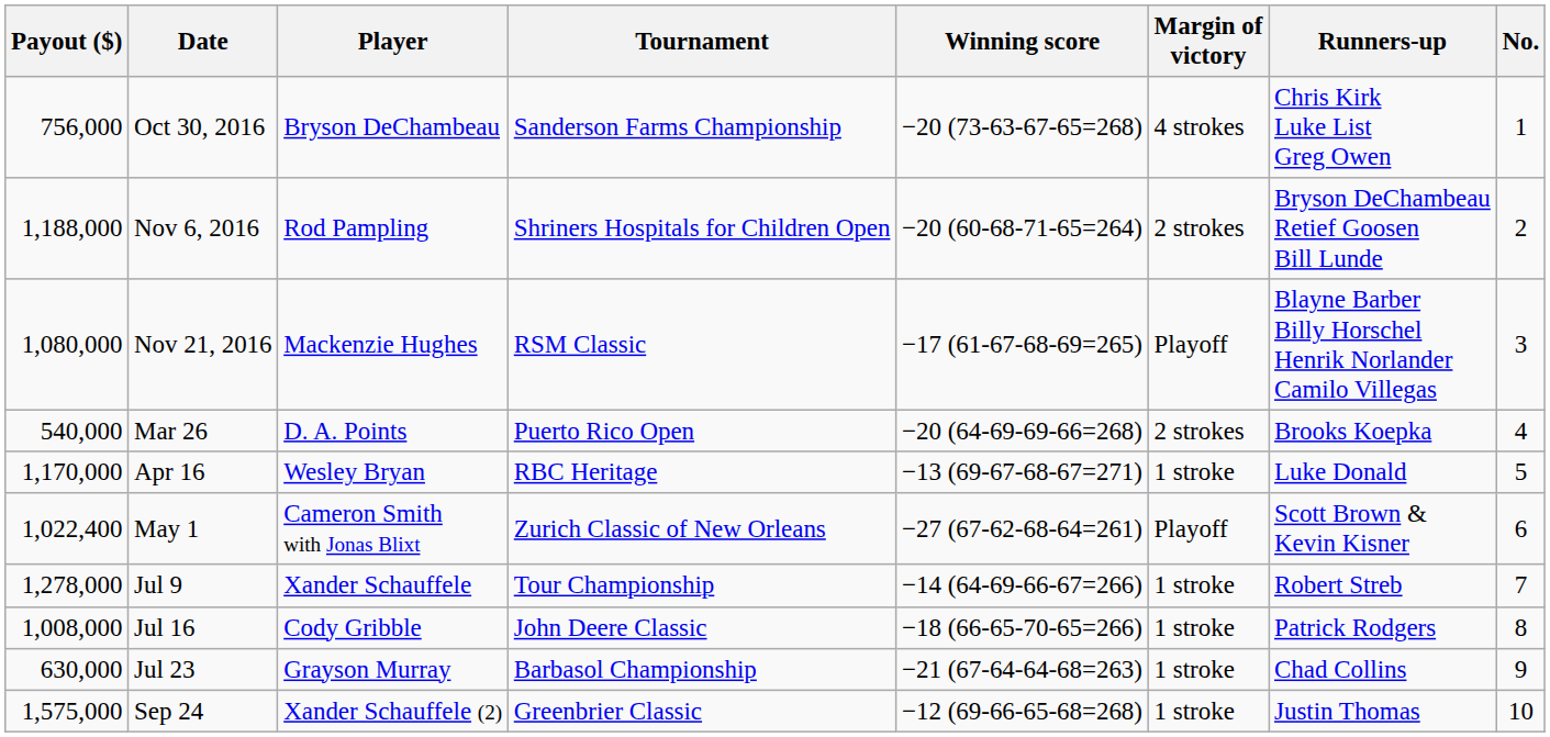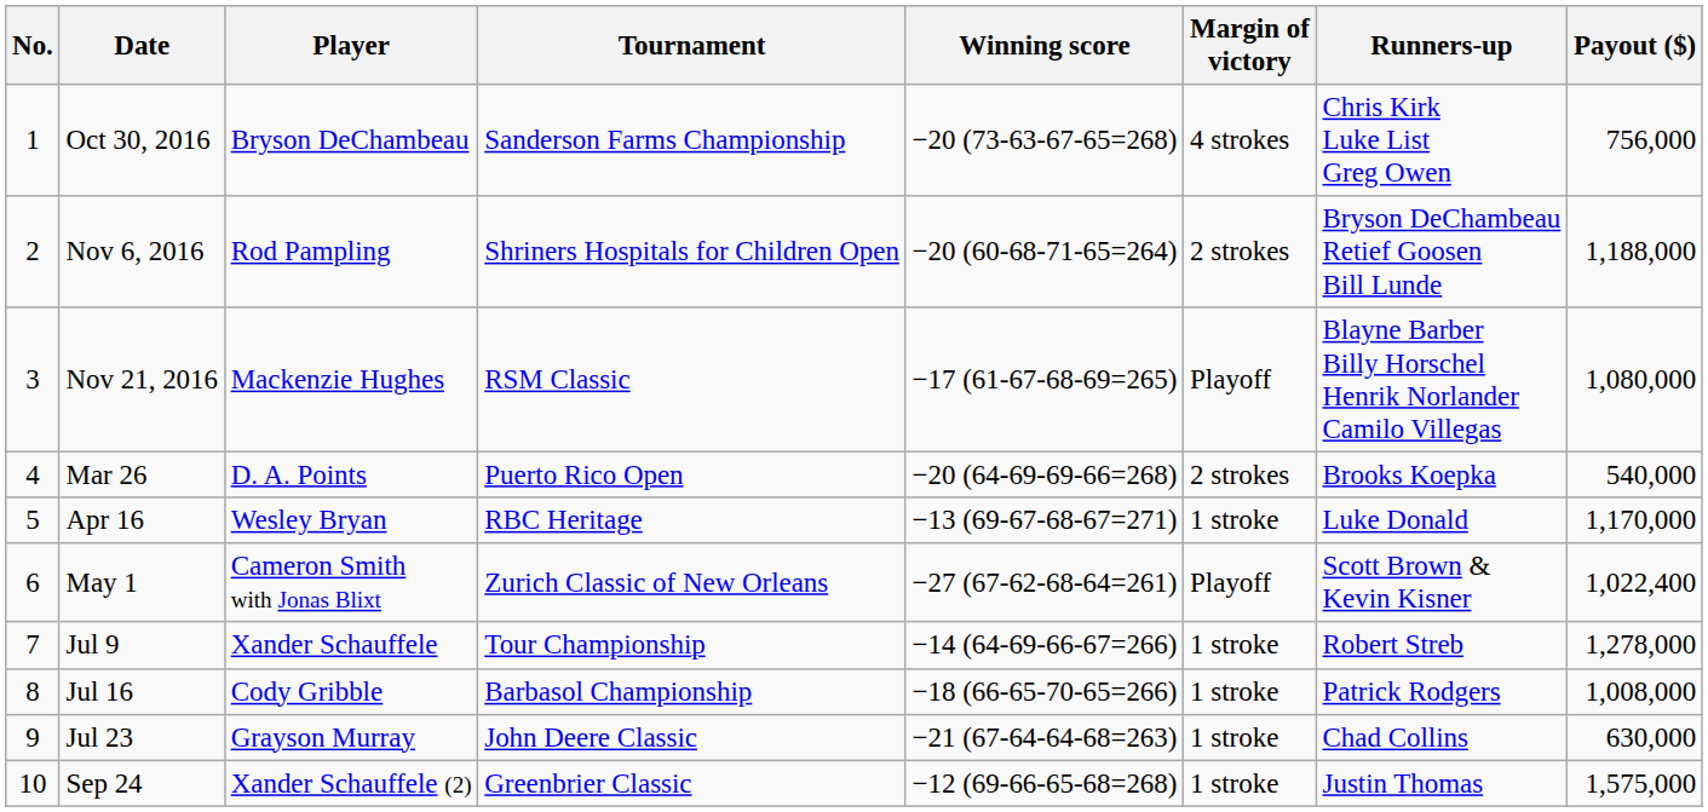 <table class="wikitable" style="font-size:95%;">
 <tr>
-<th>Payout ($)</th>
+<th>No.</th>
 <th>Date</th>
 <th>Player</th>
 <th>Tournament</th>
 <th>Winning score</th>
 <th>Margin of<br>victory</th>
 <th>Runners-up</th>
-<th>No.</th>
+<th>Payout ($)</th>
 </tr>
 <tr>
-<td align=right>756,000</td>
+<td align=center>1</td>
 <td>Oct 30, 2016</td>
 <td> <a href='#'>Bryson DeChambeau</a></td>
 <td><a href='#'>Sanderson Farms Championship</a></td>
 <td>−20 (73-63-67-65=268)</td>
 <td>4 strokes</td>
 <td> <a href='#'>Chris Kirk</a><br> <a href='#'>Luke List</a><br> <a href='#'>Greg Owen</a></td>
-<td align=center>1</td>
+<td align=right>756,000</td>
 </tr>
 <tr>
-<td align=right>1,188,000</td>
+<td align=center>2</td>
 <td>Nov 6, 2016</td>
 <td> <a href='#'>Rod Pampling</a></td>
 <td><a href='#'>Shriners Hospitals for Children Open</a></td>
 <td>−20 (60-68-71-65=264)</td>
 <td>2 strokes</td>
 <td> <a href='#'>Bryson DeChambeau</a><br> <a href='#'>Retief Goosen</a><br> <a href='#'>Bill Lunde</a></td>
-<td align=center>2</td>
+<td align=right>1,188,000</td>
 </tr>
 <tr>
-<td align=right>1,080,000</td>
+<td align=center>3</td>
 <td>Nov 21, 2016</td>
 <td> <a href='#'>Mackenzie Hughes</a></td>
 <td><a href='#'>RSM Classic</a></td>
 <td>−17 (61-67-68-69=265)</td>
 <td>Playoff</td>
 <td> <a href='#'>Blayne Barber</a><br> <a href='#'>Billy Horschel</a><br> <a href='#'>Henrik Norlander</a><br> <a href='#'>Camilo Villegas</a></td>
-<td align=center>3</td>
+<td align=right>1,080,000</td>
 </tr>
 <tr>
-<td align=right>540,000</td>
+<td align=center>4</td>
 <td>Mar 26</td>
 <td> <a href='#'>D. A. Points</a></td>
 <td><a href='#'>Puerto Rico Open</a></td>
 <td>−20 (64-69-69-66=268)</td>
 <td>2 strokes</td>
 <td> <a href='#'>Brooks Koepka</a></td>
-<td align=center>4</td>
+<td align=right>540,000</td>
 </tr>
 <tr>
-<td align=right>1,170,000</td>
+<td align=center>5</td>
 <td>Apr 16</td>
 <td> <a href='#'>Wesley Bryan</a></td>
 <td><a href='#'>RBC Heritage</a></td>
 <td>−13 (69-67-68-67=271)</td>
 <td>1 stroke</td>
 <td> <a href='#'>Luke Donald</a></td>
-<td align=center>5</td>
+<td align=right>1,170,000</td>
 </tr>
 <tr>
-<td align=right>1,022,400</td>
+<td align=center>6</td>
 <td>May 1</td>
 <td> <a href='#'>Cameron Smith</a><br><small>with  <a href='#'>Jonas Blixt</a></small></td>
 <td><a href='#'>Zurich Classic of New Orleans</a></td>
 <td>−27 (67-62-68-64=261)</td>
 <td>Playoff</td>
 <td> <a href='#'>Scott Brown</a> &<br> <a href='#'>Kevin Kisner</a></td>
-<td align=center>6</td>
+<td align=right>1,022,400</td>
 </tr>
 <tr>
-<td align=right>1,278,000</td>
+<td align=center>7</td>
 <td>Jul 9</td>
 <td> <a href='#'>Xander Schauffele</a></td>
 <td><a href='#'>Tour Championship</a></td>
 <td>−14 (64-69-66-67=266)</td>
 <td>1 stroke</td>
 <td> <a href='#'>Robert Streb</a></td>
-<td align=center>7</td>
+<td align=right>1,278,000</td>
 </tr>
 <tr>
-<td align=right>1,008,000</td>
+<td align=center>8</td>
 <td>Jul 16</td>
 <td> <a href='#'>Cody Gribble</a></td>
-<td><a href='#'>John Deere Classic</a></td>
+<td><a href='#'>Barbasol Championship</a></td>
 <td>−18 (66-65-70-65=266)</td>
 <td>1 stroke</td>
 <td> <a href='#'>Patrick Rodgers</a></td>
-<td align=center>8</td>
+<td align=right>1,008,000</td>
 </tr>
 <tr>
-<td align=right>630,000</td>
+<td align=center>9</td>
 <td>Jul 23</td>
 <td> <a href='#'>Grayson Murray</a></td>
-<td><a href='#'>Barbasol Championship</a></td>
+<td><a href='#'>John Deere Classic</a></td>
 <td>−21 (67-64-64-68=263)</td>
 <td>1 stroke</td>
 <td> <a href='#'>Chad Collins</a></td>
-<td align=center>9</td>
+<td align=right>630,000</td>
 </tr>
 <tr>
-<td align=right>1,575,000</td>
+<td align=center>10</td>
 <td>Sep 24</td>
 <td> <a href='#'>Xander Schauffele</a> <small>(2)</small></td>
 <td><a href='#'>Greenbrier Classic</a></td>
 <td>−12 (69-66-65-68=268)</td>
 <td>1 stroke</td>
 <td> <a href='#'>Justin Thomas</a></td>
-<td align=center>10</td>
+<td align=right>1,575,000</td>
 </tr>
 </table>
